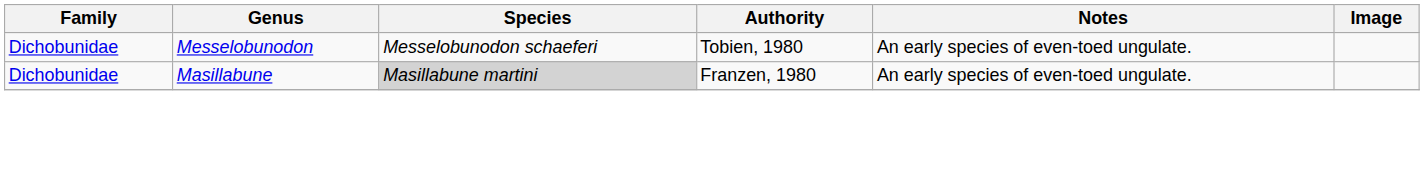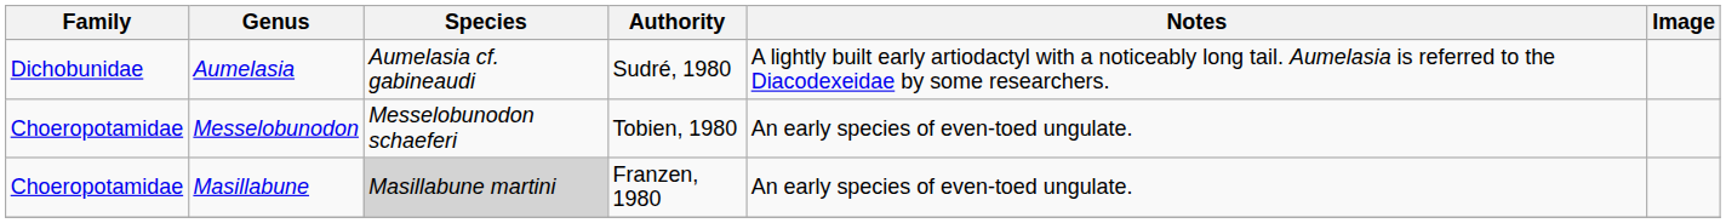 <table class="wikitable" align="center" width="100%">
 <tr>
 <th>Family</th>
 <th>Genus</th>
 <th>Species</th>
 <th>Authority</th>
 <th>Notes</th>
 <th>Image</th>
 </tr>
 <tr>
 <td><a href='#'>Dichobunidae</a></td>
+<td><em><a href='#'>Aumelasia</a></em></td>
+<td><em> Aumelasia cf. gabineaudi</em></td>
+<td>Sudré, 1980</td>
+<td>A lightly built early artiodactyl with a noticeably long tail. <em>Aumelasia</em> is referred to the <a href='#'>Diacodexeidae</a> by some researchers.</td>
+<td></td>
+</tr>
+<tr>
+<td><a href='#'>Choeropotamidae</a></td>
 <td><em><a href='#'>Messelobunodon</a></em></td>
 <td><em>Messelobunodon schaeferi</em></td>
 <td>Tobien, 1980</td>
 <td>An early species of even-toed ungulate.</td>
 <td></td>
 </tr>
 <tr>
-<td><a href='#'>Dichobunidae</a></td>
+<td><a href='#'>Choeropotamidae</a></td>
 <td><em><a href='#'>Masillabune</a></em></td>
 <td style="background: lightgrey;"><em>Masillabune martini</em></td>
 <td>Franzen, 1980</td>
 <td>An early species of even-toed ungulate.</td>
 <td></td>
 </tr>
 <tr>
 </tr>
 </table>
